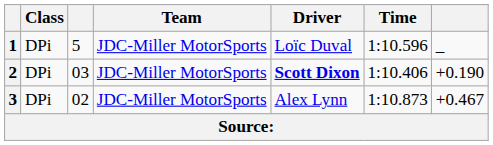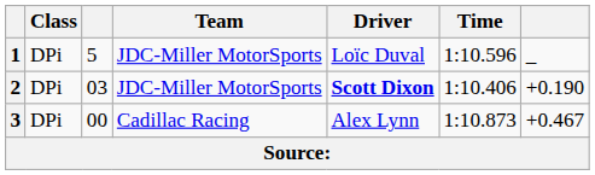 <table class="wikitable">
 <tr>
 <th scope="col"></th>
 <th scope="col">Class</th>
 <th scope="col"></th>
 <th scope="col">Team</th>
 <th scope="col">Driver</th>
 <th scope="col">Time</th>
 <th scope="col"></th>
 </tr>
 <tr>
 <th scope="row">1</th>
 <td>DPi</td>
 <td>5</td>
 <td><a href='#'>JDC-Miller MotorSports</a></td>
 <td><a href='#'>Loïc Duval</a></td>
 <td>1:10.596</td>
 <td>_</td>
 </tr>
 <tr>
 <th scope="row">2</th>
 <td>DPi</td>
 <td>03</td>
 <td><a href='#'>JDC-Miller MotorSports</a></td>
 <td><strong><a href='#'>Scott Dixon</a></strong></td>
 <td>1:10.406</td>
 <td>+0.190</td>
 </tr>
 <tr>
 <th scope="row">3</th>
 <td>DPi</td>
-<td>02</td>
-<td><a href='#'>JDC-Miller MotorSports</a></td>
+<td>00</td>
+<td><a href='#'>Cadillac Racing</a></td>
 <td><a href='#'>Alex Lynn</a></td>
 <td>1:10.873</td>
 <td>+0.467</td>
 </tr>
 <tr>
 <th colspan="7">Source:</th>
 </tr>
 </table>
